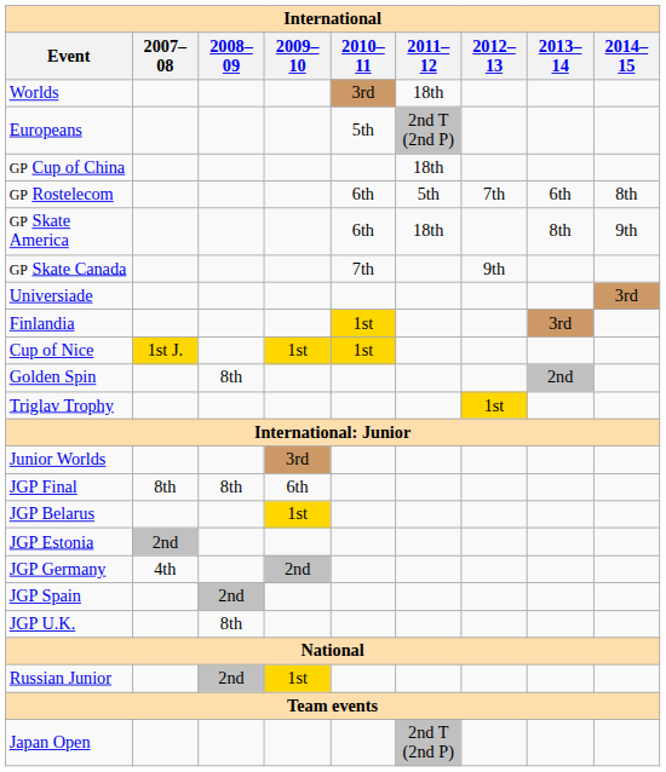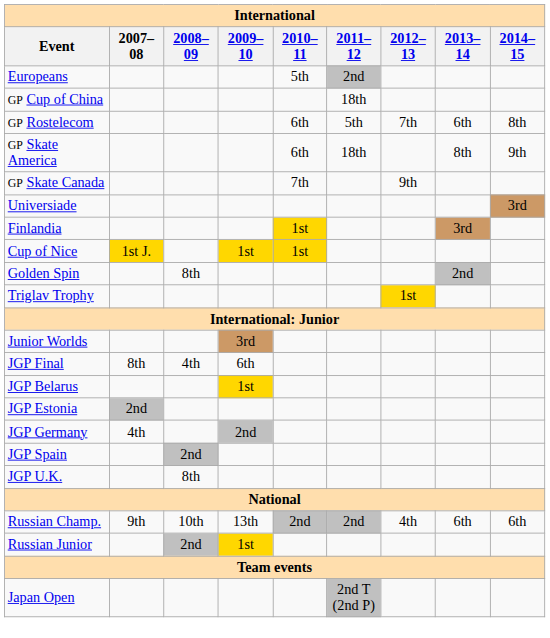 <table class="wikitable" style="text-align:center">
 <tr>
 <th colspan="9" style="background-color: #ffdead; " align="center"><strong>International</strong></th>
 </tr>
 <tr>
 <th>Event</th>
 <th>2007–08</th>
 <th><a href='#'>2008–09</a></th>
 <th><a href='#'>2009–10</a></th>
 <th><a href='#'>2010–11</a></th>
 <th><a href='#'>2011–12</a></th>
 <th><a href='#'>2012–13</a></th>
 <th><a href='#'>2013–14</a></th>
 <th><a href='#'>2014–15</a></th>
 </tr>
 <tr>
-<td align=left><a href='#'>Worlds</a></td>
-<td></td>
-<td></td>
-<td></td>
-<td bgcolor=cc9966>3rd</td>
-<td>18th</td>
-<td></td>
-<td></td>
-<td></td>
-</tr>
-<tr>
 <td align=left><a href='#'>Europeans</a></td>
 <td></td>
 <td></td>
 <td></td>
 <td>5th</td>
-<td bgcolor=silver>2nd T <br>(2nd P)</td>
+<td bgcolor=silver>2nd</td>
 <td></td>
 <td></td>
 <td></td>
 </tr>
 <tr>
 <td align=left><small>GP</small> <a href='#'>Cup of China</a></td>
 <td></td>
 <td></td>
 <td></td>
 <td></td>
 <td>18th</td>
 <td></td>
 <td></td>
 <td></td>
 </tr>
 <tr>
 <td align=left><small>GP</small> <a href='#'>Rostelecom</a></td>
 <td></td>
 <td></td>
 <td></td>
 <td>6th</td>
 <td>5th</td>
 <td>7th</td>
 <td>6th</td>
 <td>8th</td>
 </tr>
 <tr>
 <td align=left><small>GP</small> <a href='#'>Skate America</a></td>
 <td></td>
 <td></td>
 <td></td>
 <td>6th</td>
 <td>18th</td>
 <td></td>
 <td>8th</td>
 <td>9th</td>
 </tr>
 <tr>
 <td align=left><small>GP</small> <a href='#'>Skate Canada</a></td>
 <td></td>
 <td></td>
 <td></td>
 <td>7th</td>
 <td></td>
 <td>9th</td>
 <td></td>
 <td></td>
 </tr>
 <tr>
 <td align=left><a href='#'>Universiade</a></td>
 <td></td>
 <td></td>
 <td></td>
 <td></td>
 <td></td>
 <td></td>
 <td></td>
 <td bgcolor=cc9966>3rd</td>
 </tr>
 <tr>
 <td align=left><a href='#'>Finlandia</a></td>
 <td></td>
 <td></td>
 <td></td>
 <td bgcolor=gold>1st</td>
 <td></td>
 <td></td>
 <td bgcolor=cc9966>3rd</td>
 <td></td>
 </tr>
 <tr>
 <td align=left><a href='#'>Cup of Nice</a></td>
 <td bgcolor=gold>1st J.</td>
 <td></td>
 <td bgcolor=gold>1st</td>
 <td bgcolor=gold>1st</td>
 <td></td>
 <td></td>
 <td></td>
 <td></td>
 </tr>
 <tr>
 <td align=left><a href='#'>Golden Spin</a></td>
 <td></td>
 <td>8th</td>
 <td></td>
 <td></td>
 <td></td>
 <td></td>
 <td bgcolor=silver>2nd</td>
 <td></td>
 </tr>
 <tr>
 <td align=left><a href='#'>Triglav Trophy</a></td>
 <td></td>
 <td></td>
 <td></td>
 <td></td>
 <td></td>
 <td bgcolor=gold>1st</td>
 <td></td>
 <td></td>
 </tr>
 <tr>
 <th colspan="9" style="background-color: #ffdead; " align="center"><strong>International: Junior</strong></th>
 </tr>
 <tr>
 <td align=left><a href='#'>Junior Worlds</a></td>
 <td></td>
 <td></td>
 <td bgcolor=cc9966>3rd</td>
 <td></td>
 <td></td>
 <td></td>
 <td></td>
 <td></td>
 </tr>
 <tr>
 <td align=left><a href='#'>JGP Final</a></td>
 <td>8th</td>
-<td>8th</td>
+<td>4th</td>
 <td>6th</td>
 <td></td>
 <td></td>
 <td></td>
 <td></td>
 <td></td>
 </tr>
 <tr>
 <td align=left><a href='#'>JGP Belarus</a></td>
 <td></td>
 <td></td>
 <td bgcolor=gold>1st</td>
 <td></td>
 <td></td>
 <td></td>
 <td></td>
 <td></td>
 </tr>
 <tr>
 <td align=left><a href='#'>JGP Estonia</a></td>
 <td bgcolor=silver>2nd</td>
 <td></td>
 <td></td>
 <td></td>
 <td></td>
 <td></td>
 <td></td>
 <td></td>
 </tr>
 <tr>
 <td align=left><a href='#'>JGP Germany</a></td>
 <td>4th</td>
 <td></td>
 <td bgcolor=silver>2nd</td>
 <td></td>
 <td></td>
 <td></td>
 <td></td>
 <td></td>
 </tr>
 <tr>
 <td align=left><a href='#'>JGP Spain</a></td>
 <td></td>
 <td bgcolor=silver>2nd</td>
 <td></td>
 <td></td>
 <td></td>
 <td></td>
 <td></td>
 <td></td>
 </tr>
 <tr>
 <td align=left><a href='#'>JGP U.K.</a></td>
 <td></td>
 <td>8th</td>
 <td></td>
 <td></td>
 <td></td>
 <td></td>
 <td></td>
 <td></td>
 </tr>
 <tr>
 <th colspan="9" style="background-color: #ffdead; " align="center"><strong>National</strong></th>
 </tr>
 <tr>
+<td align=left><a href='#'>Russian Champ.</a></td>
+<td>9th</td>
+<td>10th</td>
+<td>13th</td>
+<td bgcolor=silver>2nd</td>
+<td bgcolor=silver>2nd</td>
+<td>4th</td>
+<td>6th</td>
+<td>6th</td>
+</tr>
+<tr>
 <td align=left><a href='#'>Russian Junior</a></td>
 <td></td>
 <td bgcolor=silver>2nd</td>
 <td bgcolor=gold>1st</td>
 <td></td>
 <td></td>
 <td></td>
 <td></td>
 <td></td>
 </tr>
 <tr>
 <th colspan="9" style="background-color: #ffdead; " align="center"><strong>Team events</strong></th>
 </tr>
 <tr>
 <td align=left><a href='#'>Japan Open</a></td>
 <td></td>
 <td></td>
 <td></td>
 <td></td>
 <td bgcolor=silver>2nd T <br>(2nd P)</td>
 <td></td>
 <td></td>
 <td></td>
 </tr>
 </table>
